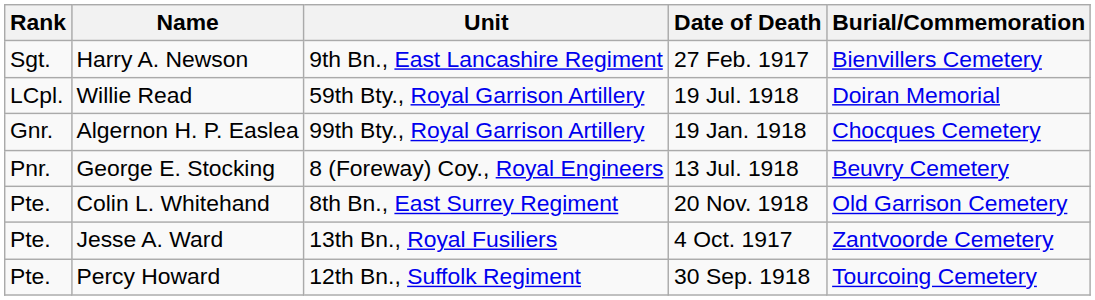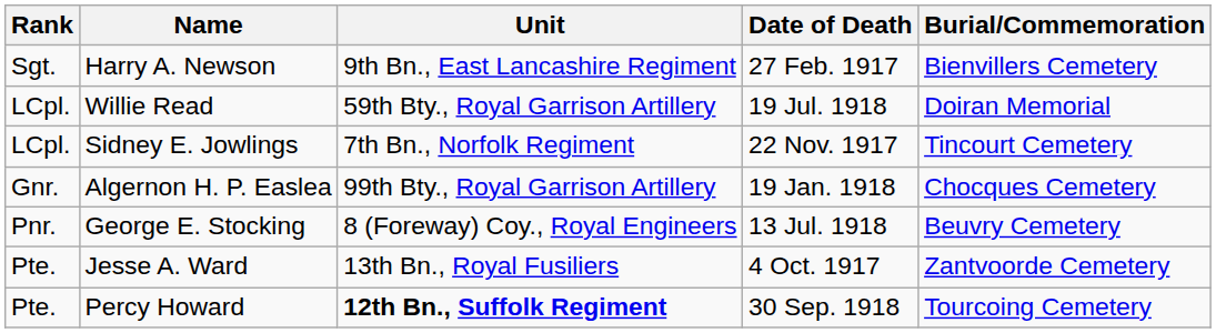 <table class="wikitable">
 <tr>
 <th>Rank</th>
 <th>Name</th>
 <th>Unit</th>
 <th>Date of Death</th>
 <th>Burial/Commemoration</th>
 </tr>
 <tr>
 <td>Sgt.</td>
 <td>Harry A. Newson</td>
 <td>9th Bn., <a href='#'>East Lancashire Regiment</a></td>
 <td>27 Feb. 1917</td>
 <td><a href='#'>Bienvillers Cemetery</a></td>
 </tr>
 <tr>
 <td>LCpl.</td>
 <td>Willie Read</td>
 <td>59th Bty., <a href='#'>Royal Garrison Artillery</a></td>
 <td>19 Jul. 1918</td>
 <td><a href='#'>Doiran Memorial</a></td>
 </tr>
 <tr>
+<td>LCpl.</td>
+<td>Sidney E. Jowlings</td>
+<td>7th Bn., <a href='#'>Norfolk Regiment</a></td>
+<td>22 Nov. 1917</td>
+<td><a href='#'>Tincourt Cemetery</a></td>
+</tr>
+<tr>
 <td>Gnr.</td>
 <td>Algernon H. P. Easlea</td>
 <td>99th Bty., <a href='#'>Royal Garrison Artillery</a></td>
 <td>19 Jan. 1918</td>
 <td><a href='#'>Chocques Cemetery</a></td>
 </tr>
 <tr>
 <td>Pnr.</td>
 <td>George E. Stocking</td>
 <td>8 (Foreway) Coy., <a href='#'>Royal Engineers</a></td>
 <td>13 Jul. 1918</td>
 <td><a href='#'>Beuvry Cemetery</a></td>
 </tr>
 <tr>
 <td>Pte.</td>
-<td>Colin L. Whitehand</td>
-<td>8th Bn., <a href='#'>East Surrey Regiment</a></td>
-<td>20 Nov. 1918</td>
-<td><a href='#'>Old Garrison Cemetery</a></td>
-</tr>
-<tr>
-<td>Pte.</td>
 <td>Jesse A. Ward</td>
 <td>13th Bn., <a href='#'>Royal Fusiliers</a></td>
 <td>4 Oct. 1917</td>
 <td><a href='#'>Zantvoorde Cemetery</a></td>
 </tr>
 <tr>
 <td>Pte.</td>
 <td>Percy Howard</td>
-<td>12th Bn., <a href='#'>Suffolk Regiment</a></td>
+<td><strong>12th Bn., <a href='#'>Suffolk Regiment</a></strong></td>
 <td>30 Sep. 1918</td>
 <td><a href='#'>Tourcoing Cemetery</a></td>
 </tr>
 </table>
